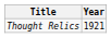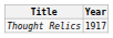 <table class="wikitable">
 <tr>
 <th>Title</th>
 <th>Year</th>
 </tr>
 <tr>
 <td><em>Thought Relics</em></td>
-<td>1921</td>
+<td>1917</td>
 </tr>
 </table>
